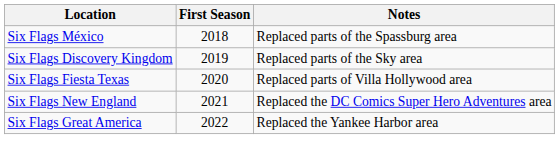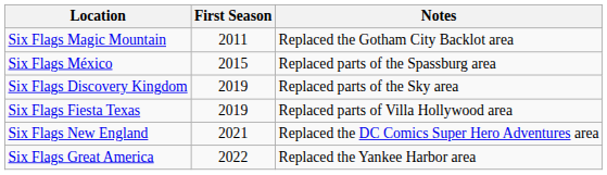 <table class="wikitable sortable">
 <tr>
 <th>Location</th>
 <th>First Season</th>
 <th class="unsortable">Notes</th>
 </tr>
 <tr>
+<td><a href='#'>Six Flags Magic Mountain</a></td>
+<td align=center>2011</td>
+<td>Replaced the Gotham City Backlot area</td>
+</tr>
+<tr>
 <td><a href='#'>Six Flags México</a></td>
-<td align=center>2018</td>
+<td align=center>2015</td>
 <td>Replaced parts of the Spassburg area</td>
 </tr>
 <tr>
 <td><a href='#'>Six Flags Discovery Kingdom</a></td>
 <td align=center>2019</td>
 <td>Replaced parts of the Sky area</td>
 </tr>
 <tr>
 <td><a href='#'>Six Flags Fiesta Texas</a></td>
-<td align=center>2020</td>
+<td align=center>2019</td>
 <td>Replaced parts of Villa Hollywood area</td>
 </tr>
 <tr>
 <td><a href='#'>Six Flags New England</a></td>
 <td align=center>2021</td>
 <td>Replaced the <a href='#'>DC Comics Super Hero Adventures</a> area</td>
 </tr>
 <tr>
 <td><a href='#'>Six Flags Great America</a></td>
 <td align=center>2022</td>
 <td>Replaced the Yankee Harbor area</td>
 </tr>
 </table>
